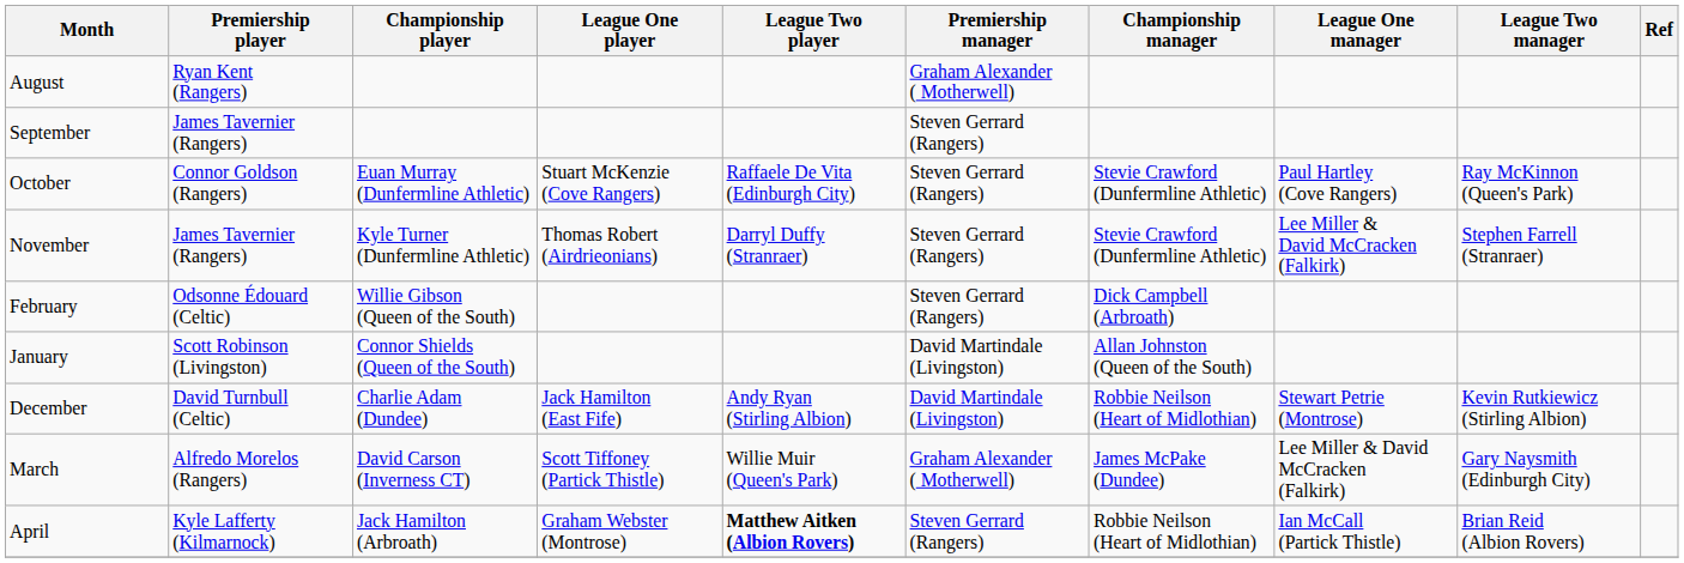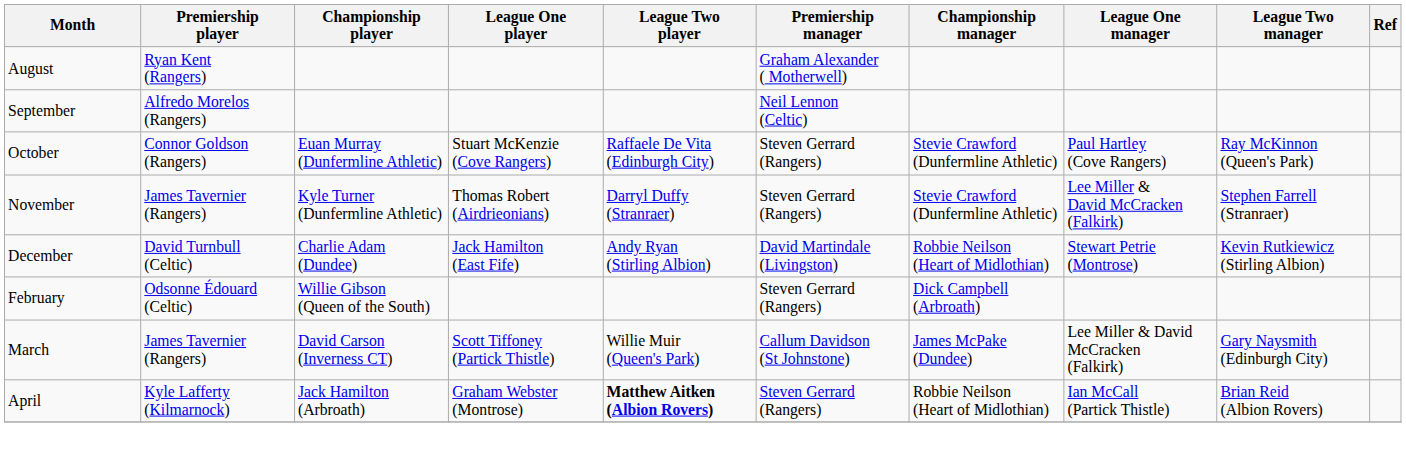 <table class="wikitable" style="width: 90%">
 <tr>
 <th style="width: 10%">Month</th>
 <th style="width: 11.25%">Premiership<br>player</th>
 <th style="width: 11.25%">Championship<br>player</th>
 <th style="width: 11.25%">League One<br>player</th>
 <th style="width: 11.25%">League Two<br>player</th>
 <th style="width: 11.25%">Premiership<br>manager</th>
 <th style="width: 11.25%">Championship<br>manager</th>
 <th style="width: 11.25%">League One<br>manager</th>
 <th style="width: 11.25%">League Two<br>manager</th>
 <th style="width: 11.25%">Ref</th>
 </tr>
 <tr>
 <td>August</td>
 <td><a href='#'>Ryan Kent</a><br>(<a href='#'>Rangers</a>)</td>
 <td></td>
 <td></td>
 <td></td>
 <td><a href='#'>Graham Alexander</a><br>(<a href='#'> Motherwell</a>)</td>
 <td></td>
 <td></td>
 <td></td>
 <td></td>
 </tr>
 <tr>
 <td>September</td>
-<td><a href='#'>James Tavernier</a><br>(Rangers)</td>
+<td><a href='#'>Alfredo Morelos</a><br>(Rangers)</td>
 <td></td>
 <td></td>
 <td></td>
-<td>Steven Gerrard<br>(Rangers)</td>
+<td><a href='#'>Neil Lennon</a><br>(<a href='#'>Celtic</a>)</td>
 <td></td>
 <td></td>
 <td></td>
 <td></td>
 </tr>
 <tr>
 <td>October</td>
 <td><a href='#'>Connor Goldson</a><br>(Rangers)</td>
 <td><a href='#'>Euan Murray</a> <br> (<a href='#'>Dunfermline Athletic</a>)</td>
 <td>Stuart McKenzie <br> (<a href='#'>Cove Rangers</a>)</td>
 <td><a href='#'>Raffaele De Vita</a><br>(<a href='#'>Edinburgh City</a>)</td>
 <td>Steven Gerrard<br>(Rangers)</td>
 <td><a href='#'>Stevie Crawford</a> <br> (Dunfermline Athletic)</td>
 <td><a href='#'>Paul Hartley</a> <br> (Cove Rangers)</td>
 <td><a href='#'>Ray McKinnon</a> <br> (Queen's Park)</td>
 <td></td>
 </tr>
 <tr>
 <td>November</td>
 <td><a href='#'>James Tavernier</a><br>(Rangers)</td>
 <td><a href='#'>Kyle Turner</a> <br> (Dunfermline Athletic)</td>
 <td>Thomas Robert <br> (<a href='#'>Airdrieonians</a>)</td>
 <td><a href='#'>Darryl Duffy</a> <br> (<a href='#'>Stranraer</a>)</td>
 <td>Steven Gerrard<br>(Rangers)</td>
 <td><a href='#'>Stevie Crawford</a> <br> (Dunfermline Athletic)</td>
 <td><a href='#'>Lee Miller</a> & <br> <a href='#'>David McCracken</a> <br> (<a href='#'>Falkirk</a>)</td>
 <td><a href='#'>Stephen Farrell</a> <br> (Stranraer)</td>
 <td></td>
 </tr>
 <tr>
+<td>December</td>
+<td><a href='#'>David Turnbull</a> <br>(Celtic)</td>
+<td><a href='#'>Charlie Adam</a> <br> (<a href='#'>Dundee</a>)</td>
+<td><a href='#'>Jack Hamilton</a> <br> (<a href='#'>East Fife</a>)</td>
+<td><a href='#'>Andy Ryan</a> <br> (<a href='#'>Stirling Albion</a>)</td>
+<td><a href='#'>David Martindale</a> <br> (<a href='#'>Livingston</a>)</td>
+<td><a href='#'>Robbie Neilson</a> <br> (<a href='#'>Heart of Midlothian</a>)</td>
+<td><a href='#'>Stewart Petrie</a> <br> (<a href='#'>Montrose</a>)</td>
+<td><a href='#'>Kevin Rutkiewicz</a> <br> (Stirling Albion)</td>
+<td></td>
+</tr>
+<tr>
 <td>February</td>
 <td><a href='#'>Odsonne Édouard</a> <br> (Celtic)</td>
 <td><a href='#'>Willie Gibson</a> <br> (Queen of the South)</td>
 <td></td>
 <td></td>
 <td>Steven Gerrard<br>(Rangers)</td>
 <td><a href='#'>Dick Campbell</a> <br> (<a href='#'>Arbroath</a>)</td>
 <td></td>
 <td></td>
 <td></td>
 </tr>
 <tr>
-<td>January</td>
-<td><a href='#'>Scott Robinson</a> <br> (Livingston)</td>
-<td><a href='#'>Connor Shields</a> <br> (<a href='#'>Queen of the South</a>)</td>
-<td></td>
-<td></td>
-<td>David Martindale <br> (Livingston)</td>
-<td><a href='#'>Allan Johnston</a> <br> (Queen of the South)</td>
-<td></td>
-<td></td>
-<td></td>
-</tr>
-<tr>
-<td>December</td>
-<td><a href='#'>David Turnbull</a> <br>(Celtic)</td>
-<td><a href='#'>Charlie Adam</a> <br> (<a href='#'>Dundee</a>)</td>
-<td><a href='#'>Jack Hamilton</a> <br> (<a href='#'>East Fife</a>)</td>
-<td><a href='#'>Andy Ryan</a> <br> (<a href='#'>Stirling Albion</a>)</td>
-<td><a href='#'>David Martindale</a> <br> (<a href='#'>Livingston</a>)</td>
-<td><a href='#'>Robbie Neilson</a> <br> (<a href='#'>Heart of Midlothian</a>)</td>
-<td><a href='#'>Stewart Petrie</a> <br> (<a href='#'>Montrose</a>)</td>
-<td><a href='#'>Kevin Rutkiewicz</a> <br> (Stirling Albion)</td>
-<td></td>
-</tr>
-<tr>
 <td>March</td>
-<td><a href='#'>Alfredo Morelos</a><br>(Rangers)</td>
+<td><a href='#'>James Tavernier</a><br>(Rangers)</td>
 <td><a href='#'>David Carson</a><br>(<a href='#'>Inverness CT</a>)</td>
 <td><a href='#'>Scott Tiffoney</a><br>(<a href='#'>Partick Thistle</a>)</td>
 <td>Willie Muir <br> (<a href='#'>Queen's Park</a>)</td>
-<td><a href='#'>Graham Alexander</a><br>(<a href='#'> Motherwell</a>)</td>
+<td><a href='#'>Callum Davidson</a><br>(<a href='#'>St Johnstone</a>)</td>
 <td><a href='#'>James McPake</a> <br> (<a href='#'>Dundee</a>)</td>
 <td>Lee Miller & David McCracken<br>(Falkirk)</td>
 <td><a href='#'>Gary Naysmith</a><br>(Edinburgh City)</td>
 <td></td>
 </tr>
 <tr>
 <td>April</td>
 <td><a href='#'>Kyle Lafferty</a><br>(<a href='#'>Kilmarnock</a>)</td>
 <td><a href='#'>Jack Hamilton</a><br>(Arbroath)</td>
 <td><a href='#'>Graham Webster</a> <br> (Montrose)</td>
 <td><strong>Matthew Aitken<br>(<a href='#'>Albion Rovers</a>)</strong></td>
 <td><a href='#'>Steven Gerrard</a><br>(Rangers)</td>
 <td>Robbie Neilson<br> (Heart of Midlothian)</td>
 <td><a href='#'>Ian McCall</a><br>(Partick Thistle)</td>
 <td><a href='#'>Brian Reid</a><br>(Albion Rovers)</td>
 <td></td>
 </tr>
 <tr>
 </tr>
 </table>
